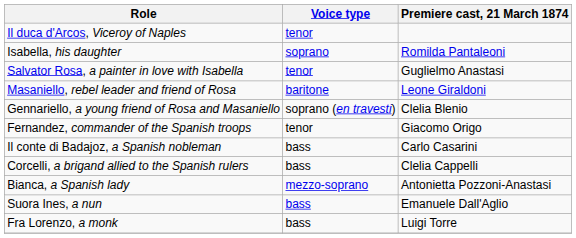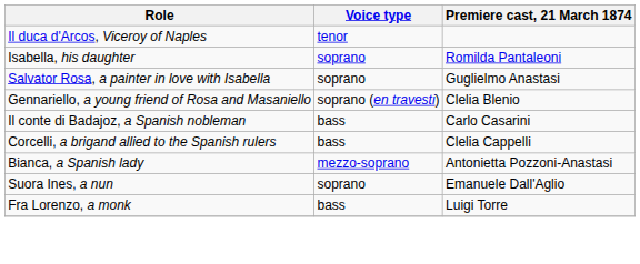 <table class="wikitable">
 <tr>
 <th>Role</th>
 <th><a href='#'>Voice type</a></th>
 <th>Premiere cast, 21 March 1874</th>
 </tr>
 <tr>
 <td><a href='#'>Il duca d'Arcos</a>, <em>Viceroy of Naples</em></td>
 <td><a href='#'>tenor</a></td>
 <td></td>
 </tr>
 <tr>
 <td>Isabella, <em>his daughter</em></td>
 <td><a href='#'>soprano</a></td>
 <td><a href='#'>Romilda Pantaleoni</a></td>
 </tr>
 <tr>
 <td><a href='#'>Salvator Rosa</a>, <em>a painter in love with Isabella</em></td>
-<td><a href='#'>tenor</a></td>
+<td>soprano</td>
 <td>Guglielmo Anastasi</td>
-</tr>
-<tr>
-<td><a href='#'>Masaniello</a>, <em>rebel leader and friend of Rosa</em></td>
-<td><a href='#'>baritone</a></td>
-<td><a href='#'>Leone Giraldoni</a></td>
 </tr>
 <tr>
 <td>Gennariello, <em>a young friend of Rosa and Masaniello</em></td>
 <td>soprano (<em><a href='#'>en travesti</a></em>)</td>
 <td>Clelia Blenio</td>
-</tr>
-<tr>
-<td>Fernandez, <em>commander of the Spanish troops</em></td>
-<td>tenor</td>
-<td>Giacomo Origo</td>
 </tr>
 <tr>
 <td>Il conte di Badajoz, <em>a Spanish nobleman</em></td>
 <td>bass</td>
 <td>Carlo Casarini</td>
 </tr>
 <tr>
 <td>Corcelli, <em>a brigand allied to the Spanish rulers</em></td>
 <td>bass</td>
 <td>Clelia Cappelli </td>
 </tr>
 <tr>
 <td>Bianca, <em>a Spanish lady</em></td>
 <td><a href='#'>mezzo-soprano</a></td>
 <td>Antonietta Pozzoni-Anastasi</td>
 </tr>
 <tr>
 <td>Suora Ines, <em>a nun</em></td>
-<td><a href='#'>bass</a></td>
+<td>soprano</td>
 <td>Emanuele Dall'Aglio</td>
 </tr>
 <tr>
 <td>Fra Lorenzo, <em>a monk</em></td>
 <td>bass</td>
 <td>Luigi Torre</td>
 </tr>
 <tr>
 </tr>
 </table>
